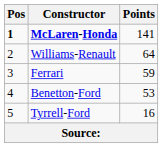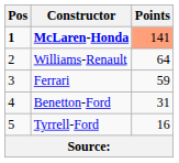 <table class="wikitable" style="font-size: 95%;">
 <tr>
 <th>Pos</th>
 <th>Constructor</th>
 <th>Points</th>
 </tr>
 <tr>
 <td><strong>1</strong></td>
 <td> <strong><a href='#'>McLaren</a>-<a href='#'>Honda</a></strong></td>
-<td align=right>141</td>
+<td align=right style="background: lightsalmon;">141</td>
 </tr>
 <tr>
 <td>2</td>
 <td> <a href='#'>Williams</a>-<a href='#'>Renault</a></td>
 <td align=right>64</td>
 </tr>
 <tr>
 <td>3</td>
 <td> <a href='#'>Ferrari</a></td>
 <td align=right>59</td>
 </tr>
 <tr>
 <td>4</td>
 <td> <a href='#'>Benetton</a>-<a href='#'>Ford</a></td>
-<td align=right>53</td>
+<td align=right>31</td>
 </tr>
 <tr>
 <td>5</td>
 <td> <a href='#'>Tyrrell</a>-<a href='#'>Ford</a></td>
 <td align=right>16</td>
 </tr>
 <tr>
 <th colspan=4>Source: </th>
 </tr>
 </table>
